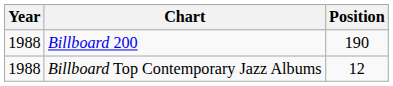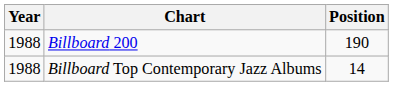 <table class="wikitable">
 <tr>
 <th>Year</th>
 <th>Chart</th>
 <th>Position</th>
 </tr>
 <tr>
 <td>1988</td>
 <td><a href='#'><em>Billboard</em> 200</a></td>
 <td align="center">190</td>
 </tr>
 <tr>
 <td>1988</td>
 <td><em>Billboard</em> Top Contemporary Jazz Albums</td>
-<td align="center">12</td>
+<td align="center">14</td>
 </tr>
 </table>
